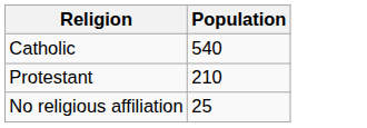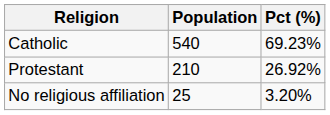 <table class="wikitable">
 <tr>
 <th>Religion</th>
 <th>Population</th>
+<th>Pct (%)</th>
 </tr>
 <tr>
 <td>Catholic</td>
 <td>540</td>
+<td>69.23%</td>
 </tr>
 <tr>
 <td>Protestant</td>
 <td>210</td>
+<td>26.92%</td>
 </tr>
 <tr>
 <td>No religious affiliation</td>
 <td>25</td>
+<td>3.20%</td>
 </tr>
 </table>
